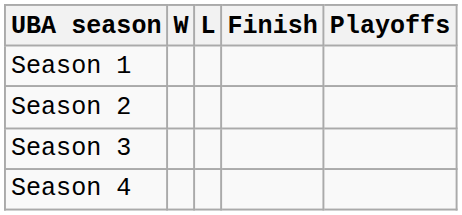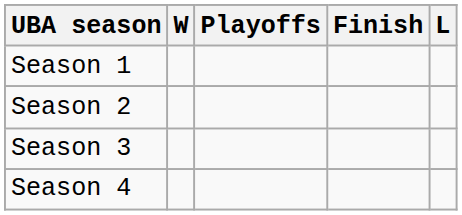 <table class="wikitable">
 <tr>
 <th>UBA season</th>
 <th>W</th>
+<th>Playoffs</th>
+<th>Finish</th>
 <th>L</th>
-<th>Finish</th>
-<th>Playoffs</th>
 </tr>
 <tr>
 <td>Season 1</td>
 <td></td>
 <td></td>
 <td></td>
 <td></td>
 </tr>
 <tr>
 <td>Season 2</td>
 <td></td>
 <td></td>
 <td></td>
 <td></td>
 </tr>
 <tr>
 <td>Season 3</td>
 <td></td>
 <td></td>
 <td></td>
 <td></td>
 </tr>
 <tr>
 <td>Season 4</td>
 <td></td>
 <td></td>
 <td></td>
 <td></td>
 </tr>
 </table>
